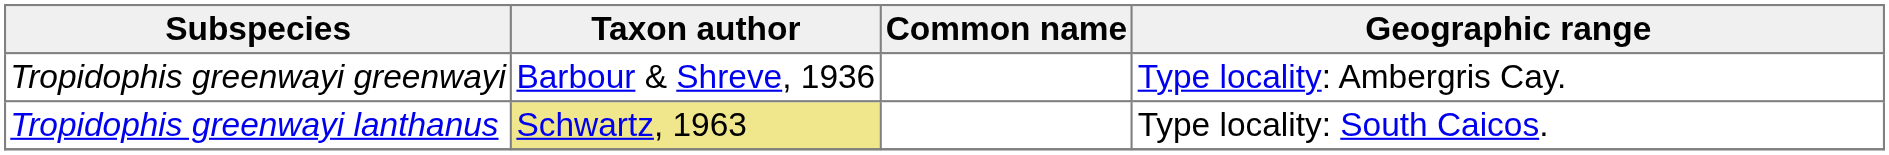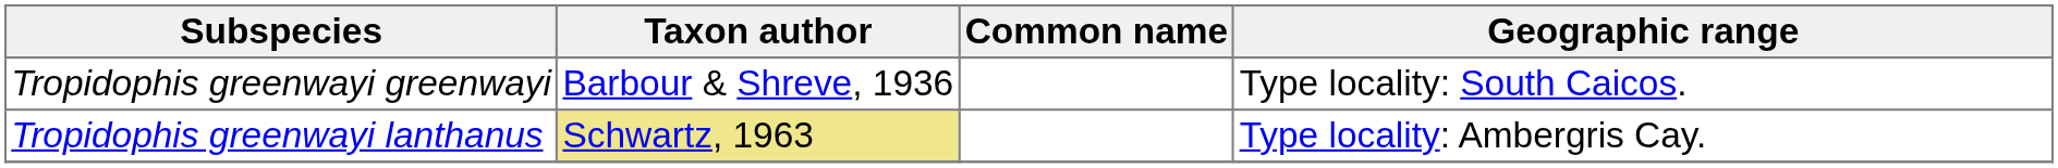 <table cellspacing=0 cellpadding=2 border=1 style="border-collapse: collapse;">
 <tr>
 <th bgcolor="#f0f0f0">Subspecies</th>
 <th bgcolor="#f0f0f0">Taxon author</th>
 <th bgcolor="#f0f0f0">Common name</th>
 <th bgcolor="#f0f0f0">Geographic range</th>
 </tr>
 <tr>
 <td><em>Tropidophis greenwayi greenwayi</em></td>
 <td><a href='#'>Barbour</a> & <a href='#'>Shreve</a>, 1936</td>
 <td></td>
-<td style="width:40%"><a href='#'>Type locality</a>: Ambergris Cay.</td>
+<td>Type locality: <a href='#'>South Caicos</a>.</td>
 </tr>
 <tr>
 <td><em><a href='#'>Tropidophis greenwayi lanthanus</a></em></td>
 <td style="background: khaki;"><a href='#'>Schwartz</a>, 1963</td>
 <td></td>
-<td>Type locality: <a href='#'>South Caicos</a>.</td>
+<td style="width:40%"><a href='#'>Type locality</a>: Ambergris Cay.</td>
 </tr>
 <tr>
 </tr>
 </table>
